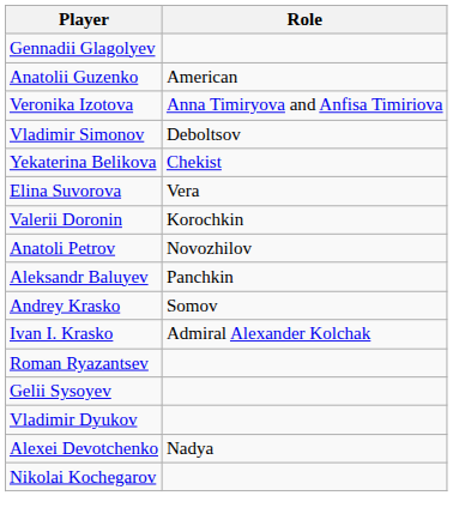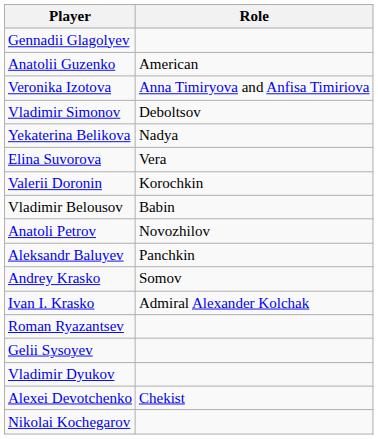 <table class="wikitable">
 <tr>
 <th>Player</th>
 <th>Role</th>
 </tr>
 <tr>
 <td><a href='#'>Gennadii Glagolyev</a></td>
 <td></td>
 </tr>
 <tr>
 <td><a href='#'>Anatolii Guzenko</a></td>
 <td>American</td>
 </tr>
 <tr>
 <td><a href='#'>Veronika Izotova</a></td>
 <td><a href='#'>Anna Timiryova</a> and <a href='#'>Anfisa Timiriova</a></td>
 </tr>
 <tr>
 <td><a href='#'>Vladimir Simonov</a></td>
 <td>Deboltsov</td>
 </tr>
 <tr>
 <td><a href='#'>Yekaterina Belikova</a></td>
-<td><a href='#'>Chekist</a></td>
+<td>Nadya</td>
 </tr>
 <tr>
 <td><a href='#'>Elina Suvorova</a></td>
 <td>Vera</td>
 </tr>
 <tr>
 <td><a href='#'>Valerii Doronin</a></td>
 <td>Korochkin</td>
+</tr>
+<tr>
+<td>Vladimir Belousov</td>
+<td>Babin</td>
 </tr>
 <tr>
 <td><a href='#'>Anatoli Petrov</a></td>
 <td>Novozhilov</td>
 </tr>
 <tr>
 <td><a href='#'>Aleksandr Baluyev</a></td>
 <td>Panchkin</td>
 </tr>
 <tr>
 <td><a href='#'>Andrey Krasko</a></td>
 <td>Somov</td>
 </tr>
 <tr>
 <td><a href='#'>Ivan I. Krasko</a></td>
 <td>Admiral <a href='#'>Alexander Kolchak</a></td>
 </tr>
 <tr>
 <td><a href='#'>Roman Ryazantsev</a></td>
 <td></td>
 </tr>
 <tr>
 <td><a href='#'>Gelii Sysoyev</a></td>
 <td></td>
 </tr>
 <tr>
 <td><a href='#'>Vladimir Dyukov</a></td>
 <td></td>
 </tr>
 <tr>
 <td><a href='#'>Alexei Devotchenko</a></td>
-<td>Nadya</td>
+<td><a href='#'>Chekist</a></td>
 </tr>
 <tr>
 <td><a href='#'>Nikolai Kochegarov</a></td>
 <td></td>
 </tr>
 </table>
